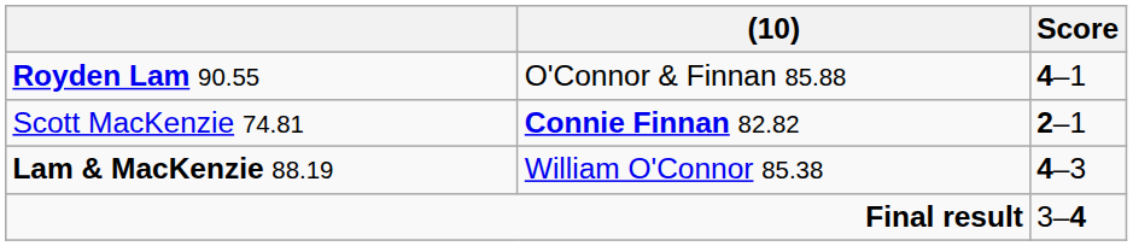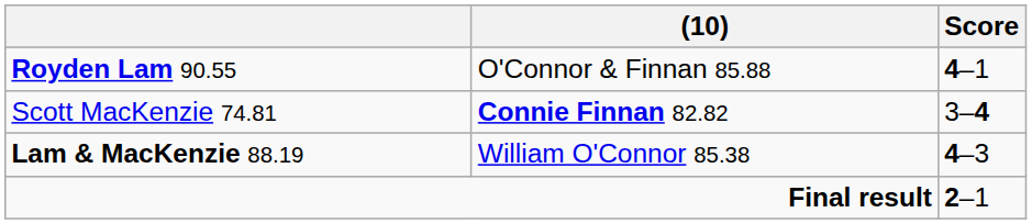 <table class="wikitable">
 <tr>
 <th width=270><strong></strong></th>
 <th width=270> (10)</th>
 <th>Score</th>
 </tr>
 <tr>
 <td><strong><a href='#'>Royden Lam</a></strong> <small><span>90.55</span></small></td>
 <td>O'Connor & Finnan <small><span>85.88</span></small></td>
 <td><strong>4</strong>–1</td>
 </tr>
 <tr>
 <td><a href='#'>Scott MacKenzie</a> <small><span>74.81</span></small></td>
 <td><strong><a href='#'>Connie Finnan</a></strong> <small><span>82.82</span></small></td>
-<td><strong>2</strong>–1</td>
+<td>3–<strong>4</strong></td>
 </tr>
 <tr>
 <td><strong>Lam & MacKenzie</strong> <small><span>88.19</span></small></td>
 <td><a href='#'>William O'Connor</a> <small><span>85.38</span></small></td>
 <td><strong>4</strong>–3</td>
 </tr>
 <tr>
 <td colspan="2" align="right"><strong>Final result</strong></td>
-<td>3–<strong>4</strong></td>
+<td><strong>2</strong>–1</td>
 </tr>
 </table>
